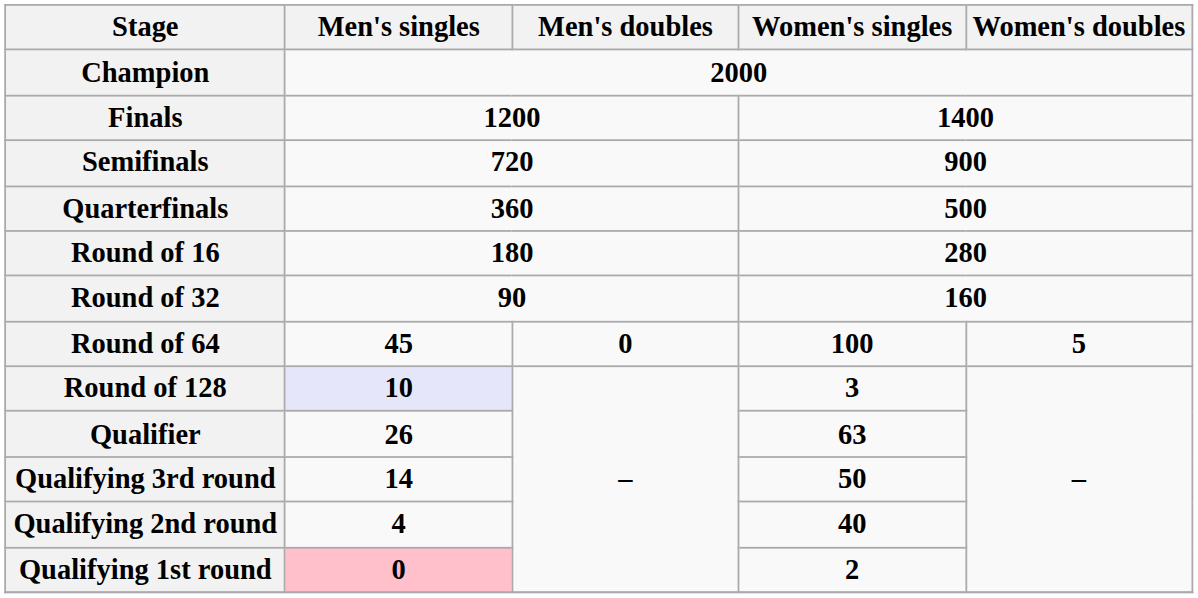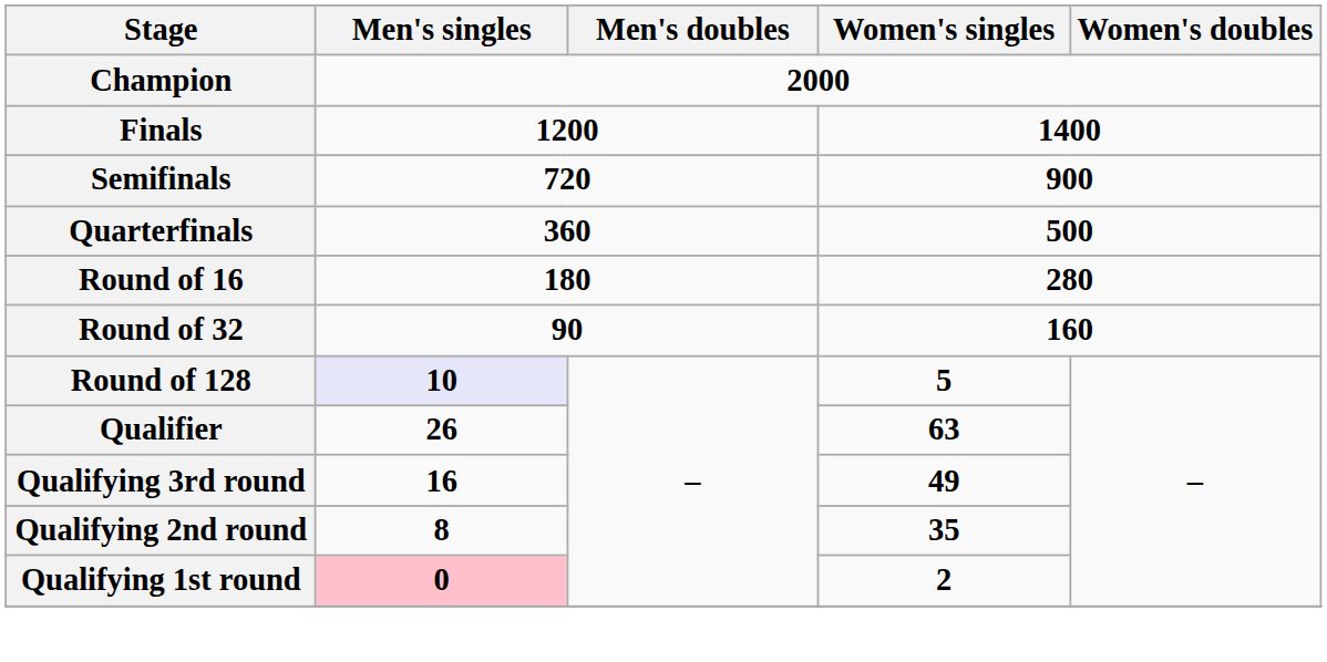 <table class=wikitable style="text-align:center;font-weight:bold; margin-left: auto; margin-right: auto;">
 <tr bgcolor=#d1e4fd>
 <th width=150>Stage</th>
 <th width=120>Men's singles</th>
 <th width=120>Men's doubles</th>
 <th width=120>Women's singles</th>
 <th width=120>Women's doubles</th>
 </tr>
 <tr>
 <th>Champion</th>
 <td colspan=4>2000</td>
 </tr>
 <tr>
 <th>Finals</th>
 <td colspan=2>1200</td>
 <td colspan=2>1400</td>
 </tr>
 <tr>
 <th>Semifinals</th>
 <td colspan=2>720</td>
 <td colspan=2>900</td>
 </tr>
 <tr>
 <th>Quarterfinals</th>
 <td colspan=2>360</td>
 <td colspan=2>500</td>
 </tr>
 <tr>
 <th>Round of 16</th>
 <td colspan=2>180</td>
 <td colspan=2>280</td>
 </tr>
 <tr>
 <th>Round of 32</th>
 <td colspan=2>90</td>
 <td colspan=2>160</td>
 </tr>
 <tr>
-<th>Round of 64</th>
-<td>45</td>
-<td>0</td>
-<td>100</td>
-<td>5</td>
-</tr>
-<tr>
 <th>Round of 128</th>
 <td style="background: lavender;">10</td>
 <td rowspan=5>–</td>
-<td>3</td>
+<td>5</td>
 <td rowspan=5>–</td>
 </tr>
 <tr>
 <th>Qualifier</th>
 <td>26</td>
 <td>63</td>
 </tr>
 <tr>
 <th>Qualifying 3rd round</th>
-<td>14</td>
-<td>50</td>
+<td>16</td>
+<td>49</td>
 </tr>
 <tr>
 <th>Qualifying 2nd round</th>
-<td>4</td>
-<td>40</td>
+<td>8</td>
+<td>35</td>
 </tr>
 <tr>
 <th>Qualifying 1st round</th>
 <td style="background: pink;">0</td>
 <td>2</td>
 </tr>
 <tr>
 </tr>
 </table>
